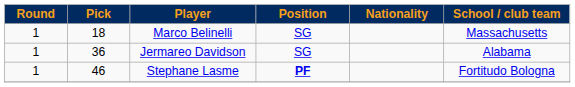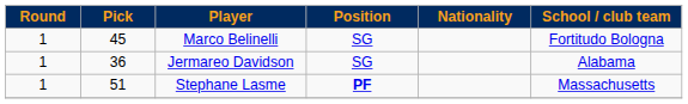 <table class="wikitable sortable sortable">
 <tr>
 <th style="background:#002A60;color: #F9A01C" width="10%">Round</th>
 <th style="background:#002A60;color: #F9A01C" width="10%">Pick</th>
 <th style="background:#002A60;color: #F9A01C" width="20%">Player</th>
 <th style="background:#002A60;color: #F9A01C" width="15%">Position</th>
 <th style="background:#002A60;color: #F9A01C" width="15%">Nationality</th>
 <th style="background:#002A60;color: #F9A01C" width="20%">School / club team</th>
 </tr>
 <tr style="text-align: center">
 <td>1</td>
-<td>18</td>
+<td>45</td>
 <td><a href='#'>Marco Belinelli</a></td>
 <td><a href='#'>SG</a></td>
 <td></td>
-<td><a href='#'>Massachusetts</a></td>
+<td> <a href='#'>Fortitudo Bologna</a></td>
 </tr>
 <tr style="text-align: center">
 <td>1</td>
 <td>36</td>
 <td><a href='#'>Jermareo Davidson</a></td>
 <td><a href='#'>SG</a></td>
 <td></td>
 <td><a href='#'>Alabama</a></td>
 </tr>
 <tr style="text-align: center">
 <td>1</td>
-<td>46</td>
+<td>51</td>
 <td><a href='#'>Stephane Lasme</a></td>
 <td><strong><a href='#'>PF</a></strong></td>
 <td></td>
-<td> <a href='#'>Fortitudo Bologna</a></td>
+<td><a href='#'>Massachusetts</a></td>
 </tr>
 <tr>
 </tr>
 </table>
